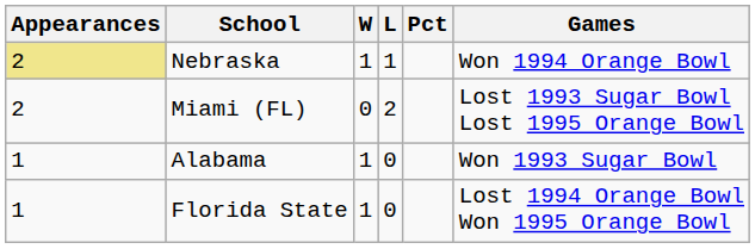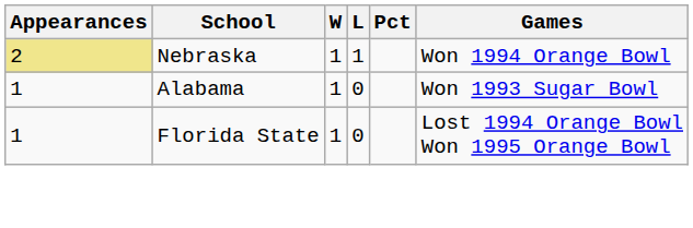 <table class="wikitable sortable">
 <tr>
 <th>Appearances</th>
 <th>School</th>
 <th>W</th>
 <th>L</th>
 <th>Pct</th>
 <th ! class="unsortable">Games</th>
 </tr>
 <tr>
 <td style="background: khaki;">2</td>
 <td>Nebraska</td>
 <td>1</td>
 <td>1</td>
 <td></td>
 <td>Won <a href='#'>1994 Orange Bowl</a></td>
 </tr>
 <tr>
-<td>2</td>
-<td>Miami (FL)</td>
-<td>0</td>
-<td>2</td>
-<td></td>
-<td>Lost <a href='#'>1993 Sugar Bowl</a><br>Lost <a href='#'>1995 Orange Bowl</a></td>
-</tr>
-<tr>
 <td>1</td>
 <td>Alabama</td>
 <td>1</td>
 <td>0</td>
 <td></td>
 <td>Won <a href='#'>1993 Sugar Bowl</a></td>
 </tr>
 <tr>
 <td>1</td>
 <td>Florida State</td>
 <td>1</td>
 <td>0</td>
 <td></td>
 <td>Lost <a href='#'>1994 Orange Bowl</a><br>Won <a href='#'>1995 Orange Bowl</a></td>
 </tr>
 </table>
